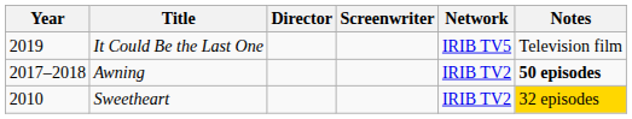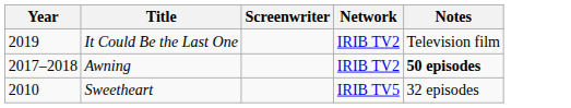 <table class="wikitable sortable">
 <tr>
 <th>Year</th>
 <th>Title</th>
-<th>Director</th>
 <th>Screenwriter</th>
 <th>Network</th>
 <th>Notes</th>
 </tr>
 <tr>
 <td>2019</td>
 <td><em>It Could Be the Last One</em></td>
 <td></td>
-<td></td>
-<td><a href='#'>IRIB TV5</a></td>
+<td><a href='#'>IRIB TV2</a></td>
 <td>Television film</td>
 </tr>
 <tr>
 <td>2017–2018</td>
 <td><em>Awning</em></td>
-<td></td>
 <td></td>
 <td><a href='#'>IRIB TV2</a></td>
 <td><strong>50 episodes</strong></td>
 </tr>
 <tr>
 <td>2010</td>
 <td><em>Sweetheart</em></td>
 <td></td>
-<td></td>
-<td><a href='#'>IRIB TV2</a></td>
-<td style="background: gold;">32 episodes</td>
+<td><a href='#'>IRIB TV5</a></td>
+<td>32 episodes</td>
 </tr>
 </table>
